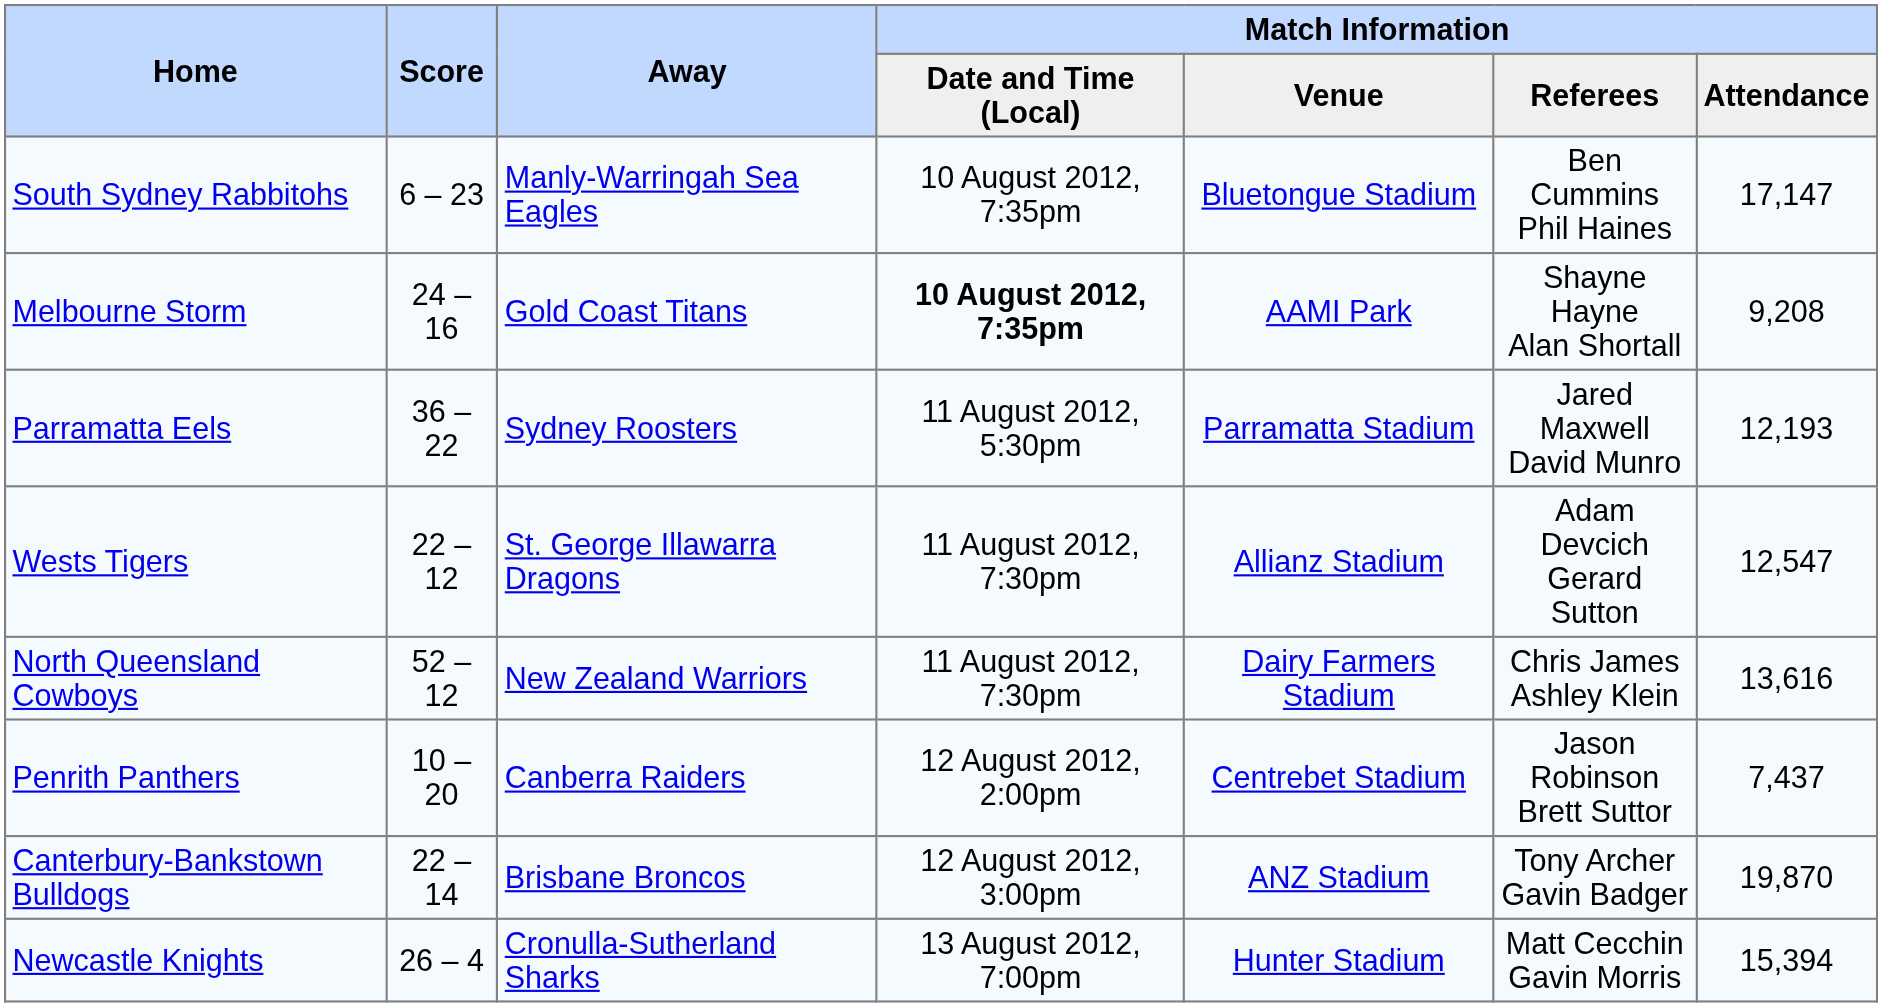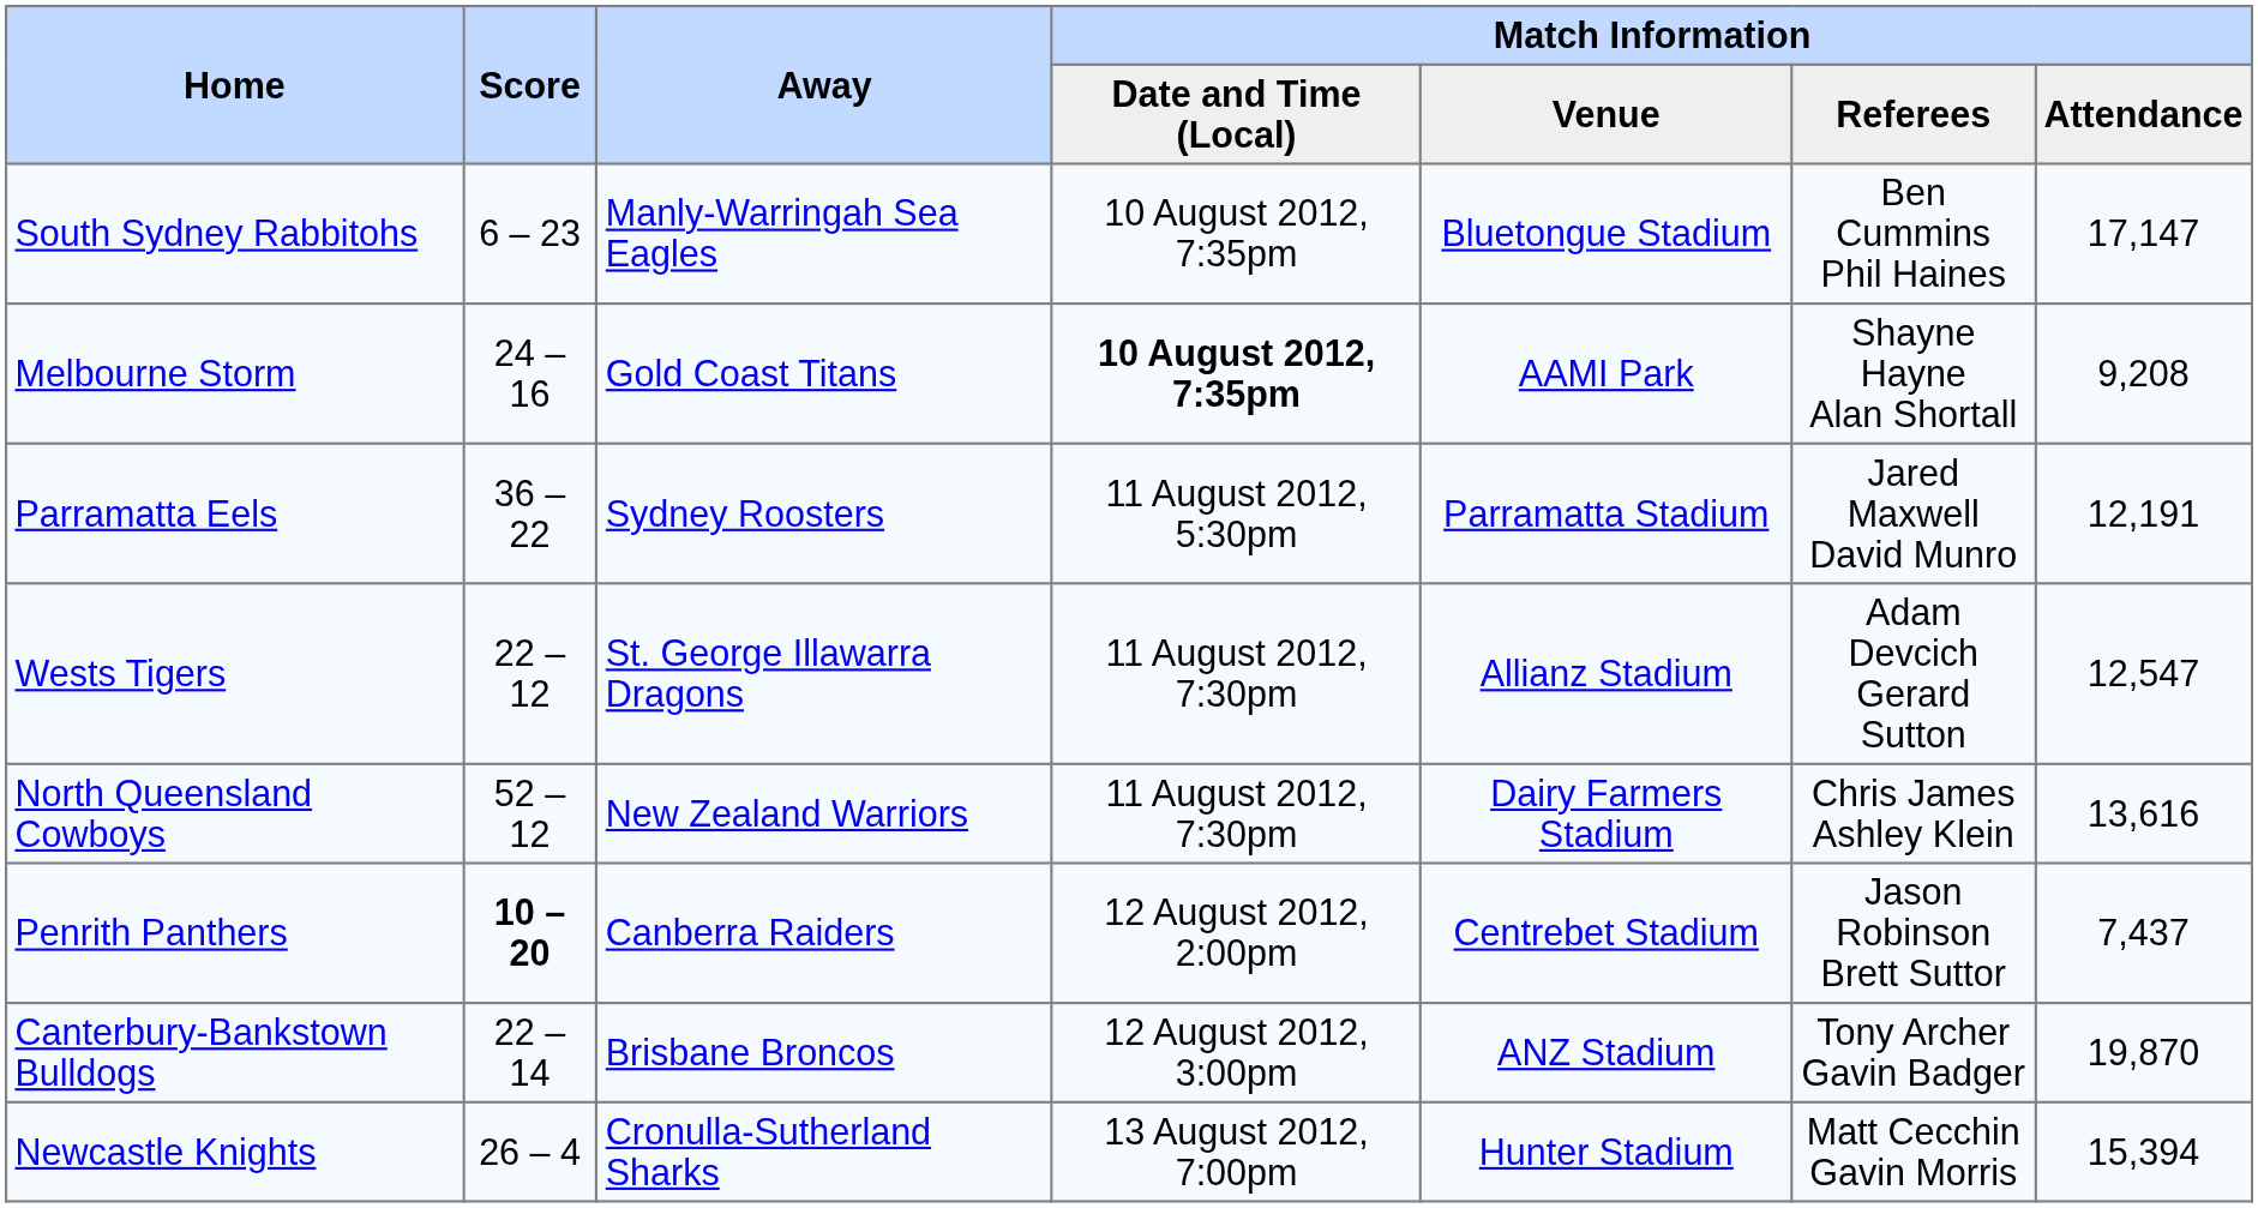 <table border="1" cellpadding="3" cellspacing="0" style="border-collapse:collapse; font-size:90%; width:100%;">
 <tr style="background:#c1d8ff;">
 <th rowspan="2" style="width:21%;">Home</th>
 <th rowspan="2" style="width:6%;">Score</th>
 <th rowspan="2" style="width:21%;">Away</th>
 <th colspan=6>Match Information</th>
 </tr>
 <tr style="background:#efefef;">
 <th width=17%>Date and Time (Local)</th>
 <th width=17%>Venue</th>
 <th width=11%>Referees</th>
 <th width=7%>Attendance</th>
 </tr>
 <tr style="text-align:center; background:#f5faff;">
 <td align=left> <a href='#'>South Sydney Rabbitohs</a></td>
 <td>6 – 23</td>
 <td align=left> <a href='#'>Manly-Warringah Sea Eagles</a></td>
 <td>10 August 2012, 7:35pm</td>
 <td><a href='#'>Bluetongue Stadium</a></td>
 <td>Ben Cummins <br> Phil Haines</td>
 <td>17,147</td>
 </tr>
 <tr style="text-align:center; background:#f5faff;">
 <td align=left> <a href='#'>Melbourne Storm</a></td>
 <td>24 – 16</td>
 <td align=left> <a href='#'>Gold Coast Titans</a></td>
 <td><strong>10 August 2012, 7:35pm</strong></td>
 <td><a href='#'>AAMI Park</a></td>
 <td>Shayne Hayne <br> Alan Shortall</td>
 <td>9,208</td>
 </tr>
 <tr style="text-align:center; background:#f5faff;">
 <td align=left> <a href='#'>Parramatta Eels</a></td>
 <td>36 – 22</td>
 <td align=left> <a href='#'>Sydney Roosters</a></td>
 <td>11 August 2012, 5:30pm</td>
 <td><a href='#'>Parramatta Stadium</a></td>
 <td>Jared Maxwell <br> David Munro</td>
-<td>12,193</td>
+<td>12,191</td>
 </tr>
 <tr style="text-align:center; background:#f5faff;">
 <td align=left> <a href='#'>Wests Tigers</a></td>
 <td>22 – 12</td>
 <td align=left> <a href='#'>St. George Illawarra Dragons</a></td>
 <td>11 August 2012, 7:30pm</td>
 <td><a href='#'>Allianz Stadium</a></td>
 <td>Adam Devcich <br> Gerard Sutton</td>
 <td>12,547</td>
 </tr>
 <tr style="text-align:center; background:#f5faff;">
 <td align=left> <a href='#'>North Queensland Cowboys</a></td>
 <td>52 – 12</td>
 <td align=left> <a href='#'>New Zealand Warriors</a></td>
 <td>11 August 2012, 7:30pm</td>
 <td><a href='#'>Dairy Farmers Stadium</a></td>
 <td>Chris James <br> Ashley Klein</td>
 <td>13,616</td>
 </tr>
 <tr style="text-align:center; background:#f5faff;">
 <td align=left> <a href='#'>Penrith Panthers</a></td>
-<td>10 – 20</td>
+<td><strong>10 – 20</strong></td>
 <td align=left> <a href='#'>Canberra Raiders</a></td>
 <td>12 August 2012, 2:00pm</td>
 <td><a href='#'>Centrebet Stadium</a></td>
 <td>Jason Robinson <br> Brett Suttor</td>
 <td>7,437</td>
 </tr>
 <tr style="text-align:center; background:#f5faff;">
 <td align=left> <a href='#'>Canterbury-Bankstown Bulldogs</a></td>
 <td>22 – 14</td>
 <td align=left> <a href='#'>Brisbane Broncos</a></td>
 <td>12 August 2012, 3:00pm</td>
 <td><a href='#'>ANZ Stadium</a></td>
 <td>Tony Archer <br> Gavin Badger</td>
 <td>19,870</td>
 </tr>
 <tr style="text-align:center; background:#f5faff;">
 <td align=left> <a href='#'>Newcastle Knights</a></td>
 <td>26 – 4</td>
 <td align=left> <a href='#'>Cronulla-Sutherland Sharks</a></td>
 <td>13 August 2012, 7:00pm</td>
 <td><a href='#'>Hunter Stadium</a></td>
 <td>Matt Cecchin <br> Gavin Morris</td>
 <td>15,394</td>
 </tr>
 </table>
